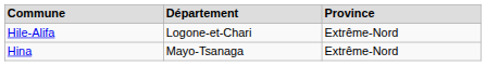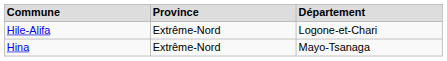 <table class="wikitable" width=51%>
 <tr bgcolor= "#DDDDDD">
 <td width=17%><strong>Commune</strong></td>
+<td width=17%><strong>Province</strong></td>
 <td width=17%><strong>Département</strong></td>
-<td width=17%><strong>Province</strong></td>
 </tr>
 <tr>
 <td><a href='#'>Hile-Alifa</a></td>
+<td>Extrême-Nord</td>
 <td>Logone-et-Chari</td>
-<td>Extrême-Nord</td>
 </tr>
 <tr>
 <td><a href='#'>Hina</a></td>
+<td>Extrême-Nord</td>
 <td>Mayo-Tsanaga</td>
-<td>Extrême-Nord</td>
 </tr>
 </table>
